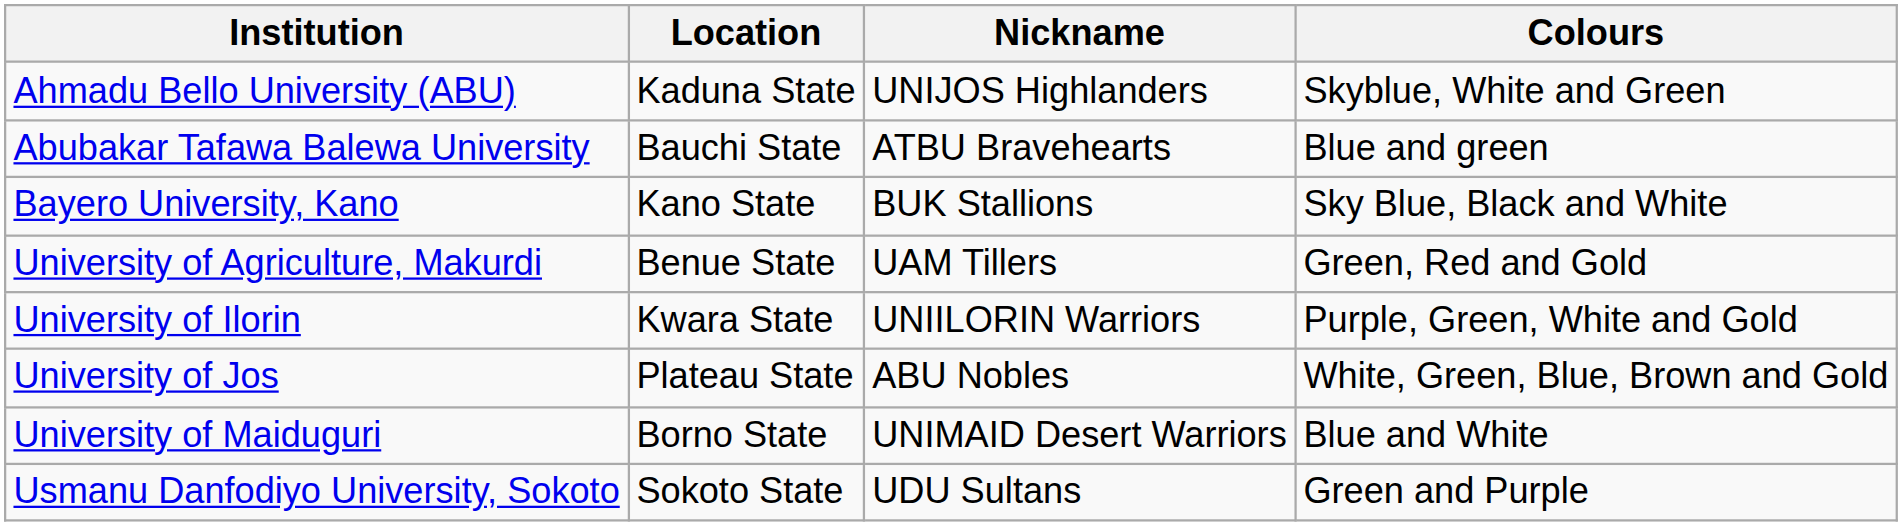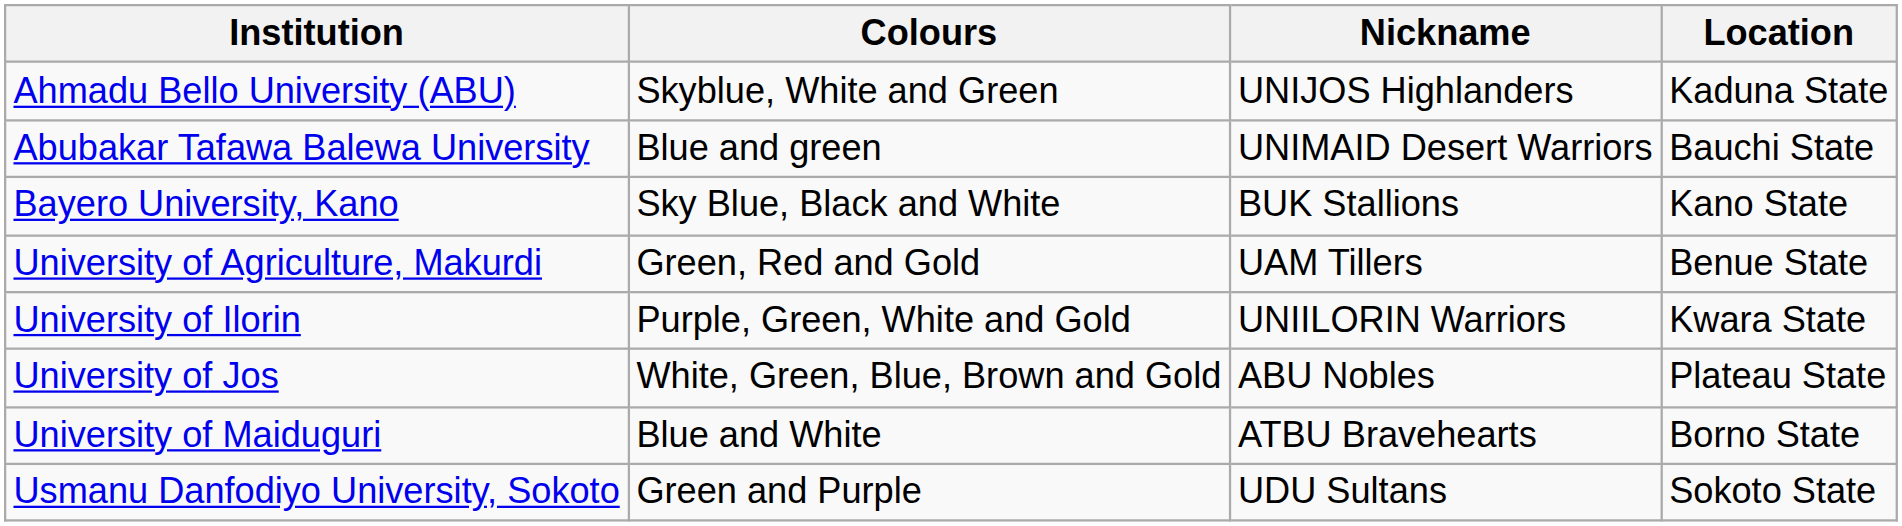 <table class="wikitable">
 <tr>
 <th>Institution</th>
+<th>Colours</th>
+<th>Nickname</th>
 <th>Location</th>
-<th>Nickname</th>
-<th>Colours</th>
 </tr>
 <tr>
 <td><a href='#'>Ahmadu Bello University (ABU)</a></td>
+<td>Skyblue, White and Green</td>
+<td>UNIJOS Highlanders</td>
 <td>Kaduna State</td>
-<td>UNIJOS Highlanders</td>
-<td>Skyblue, White and Green</td>
 </tr>
 <tr>
 <td><a href='#'>Abubakar Tafawa Balewa University</a></td>
+<td>Blue and green</td>
+<td>UNIMAID Desert Warriors</td>
 <td>Bauchi State</td>
-<td>ATBU Bravehearts</td>
-<td>Blue and green</td>
 </tr>
 <tr>
 <td><a href='#'>Bayero University, Kano</a></td>
+<td>Sky Blue, Black and White</td>
+<td>BUK Stallions</td>
 <td>Kano State</td>
-<td>BUK Stallions</td>
-<td>Sky Blue, Black and White</td>
 </tr>
 <tr>
 <td><a href='#'>University of Agriculture, Makurdi</a></td>
+<td>Green, Red and Gold</td>
+<td>UAM Tillers</td>
 <td>Benue State</td>
-<td>UAM Tillers</td>
-<td>Green, Red and Gold</td>
 </tr>
 <tr>
 <td><a href='#'>University of Ilorin</a></td>
+<td>Purple, Green, White and Gold</td>
+<td>UNIILORIN Warriors</td>
 <td>Kwara State</td>
-<td>UNIILORIN Warriors</td>
-<td>Purple, Green, White and Gold</td>
 </tr>
 <tr>
 <td><a href='#'>University of Jos</a></td>
+<td>White, Green, Blue, Brown and Gold</td>
+<td>ABU Nobles</td>
 <td>Plateau State</td>
-<td>ABU Nobles</td>
-<td>White, Green, Blue, Brown and Gold</td>
 </tr>
 <tr>
 <td><a href='#'>University of Maiduguri</a></td>
+<td>Blue and White</td>
+<td>ATBU Bravehearts</td>
 <td>Borno State</td>
-<td>UNIMAID Desert Warriors</td>
-<td>Blue and White</td>
 </tr>
 <tr>
 <td><a href='#'>Usmanu Danfodiyo University, Sokoto</a></td>
+<td>Green and Purple</td>
+<td>UDU Sultans</td>
 <td>Sokoto State</td>
-<td>UDU Sultans</td>
-<td>Green and Purple</td>
 </tr>
 </table>
